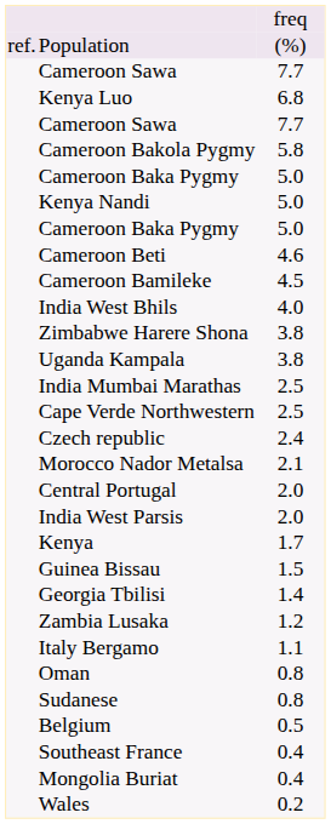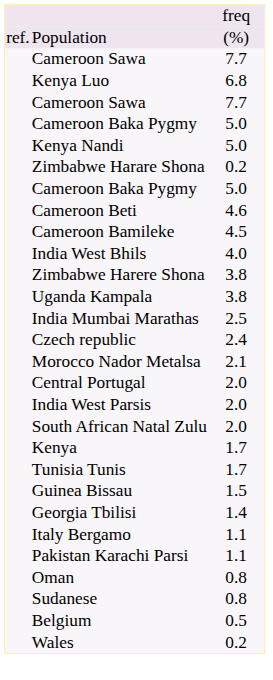 <table border="0" cellspacing="0" cellpadding="1" align="left" style="text-align:center; margin-right: 3em;  border:1px #ffeebb solid; background:#f8f6f8; ">
 <tr style="background:#efe5ef">
 <td></td>
 <td></td>
 <td>freq</td>
 </tr>
 <tr style="background:#eee5ef">
 <td>ref.</td>
 <td align="left">Population</td>
 <td style="width:50px">(%)</td>
 </tr>
 <tr>
 <td></td>
 <td align="left">Cameroon Sawa</td>
 <td>7.7</td>
 </tr>
 <tr>
 <td></td>
 <td align="left">Kenya Luo</td>
 <td>6.8</td>
 </tr>
 <tr>
 <td></td>
 <td align="left">Cameroon Sawa</td>
 <td>7.7</td>
 </tr>
 <tr>
 <td></td>
-<td align="left">Cameroon Bakola Pygmy</td>
-<td>5.8</td>
-</tr>
-<tr>
-<td></td>
 <td align="left">Cameroon Baka Pygmy</td>
 <td>5.0</td>
 </tr>
 <tr>
 <td></td>
 <td align="left">Kenya Nandi</td>
 <td>5.0</td>
+</tr>
+<tr>
+<td></td>
+<td align="left">Zimbabwe Harare Shona</td>
+<td>0.2</td>
 </tr>
 <tr>
 <td></td>
 <td align="left">Cameroon Baka Pygmy</td>
 <td>5.0</td>
 </tr>
 <tr>
 <td></td>
 <td align="left">Cameroon Beti</td>
 <td>4.6</td>
 </tr>
 <tr>
 <td></td>
 <td align="left">Cameroon Bamileke</td>
 <td>4.5</td>
 </tr>
 <tr>
 <td></td>
 <td align="left">India West Bhils</td>
 <td>4.0</td>
 </tr>
 <tr>
 <td></td>
 <td align="left">Zimbabwe Harere Shona</td>
 <td>3.8</td>
 </tr>
 <tr>
 <td></td>
 <td align="left">Uganda Kampala</td>
 <td>3.8</td>
 </tr>
 <tr>
 <td></td>
 <td align="left">India Mumbai Marathas</td>
 <td>2.5</td>
 </tr>
 <tr>
 <td></td>
-<td align="left">Cape Verde Northwestern</td>
-<td>2.5</td>
-</tr>
-<tr>
-<td></td>
 <td align="left">Czech republic</td>
 <td>2.4</td>
 </tr>
 <tr>
 <td></td>
 <td align="left">Morocco Nador Metalsa</td>
 <td>2.1</td>
 </tr>
 <tr>
 <td></td>
 <td align="left">Central Portugal</td>
 <td>2.0</td>
 </tr>
 <tr>
 <td></td>
 <td align="left">India West Parsis</td>
 <td>2.0</td>
 </tr>
 <tr>
 <td></td>
+<td align="left">South African Natal Zulu</td>
+<td>2.0</td>
+</tr>
+<tr>
+<td></td>
 <td align="left">Kenya</td>
+<td>1.7</td>
+</tr>
+<tr>
+<td></td>
+<td align="left">Tunisia Tunis</td>
 <td>1.7</td>
 </tr>
 <tr>
 <td></td>
 <td align="left">Guinea Bissau</td>
 <td>1.5</td>
 </tr>
 <tr>
 <td></td>
 <td align="left">Georgia Tbilisi</td>
 <td>1.4</td>
 </tr>
 <tr>
 <td></td>
-<td align="left">Zambia Lusaka</td>
-<td>1.2</td>
+<td align="left">Italy Bergamo</td>
+<td>1.1</td>
 </tr>
 <tr>
 <td></td>
-<td align="left">Italy Bergamo</td>
+<td align="left">Pakistan Karachi Parsi</td>
 <td>1.1</td>
 </tr>
 <tr>
 <td></td>
 <td align="left">Oman</td>
 <td>0.8</td>
 </tr>
 <tr>
 <td></td>
 <td align="left">Sudanese</td>
 <td>0.8</td>
 </tr>
 <tr>
 <td></td>
 <td align="left">Belgium</td>
 <td>0.5</td>
 </tr>
 <tr>
 <td></td>
-<td align="left">Southeast France</td>
-<td>0.4</td>
-</tr>
-<tr>
-<td></td>
-<td align="left">Mongolia Buriat</td>
-<td>0.4</td>
-</tr>
-<tr>
-<td></td>
 <td align="left">Wales</td>
 <td>0.2</td>
 </tr>
 </table>
